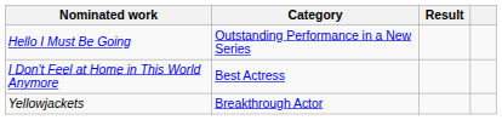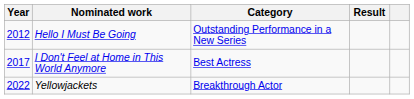 <table class="wikitable" style="width:100%;">
 <tr>
+<th style="width:5%;">Year</th>
 <th style="width:40%;">Nominated work</th>
 <th style="width:40%;">Category</th>
 <th style="width:10%;">Result</th>
 <th style="width:5%;"></th>
 </tr>
 <tr>
+<td style="text-align:center;"><a href='#'>2012</a></td>
 <td><em><a href='#'>Hello I Must Be Going</a></em></td>
 <td><a href='#'>Outstanding Performance in a New Series</a></td>
 <td></td>
 <td style="text-align:center;"></td>
 </tr>
 <tr>
+<td style="text-align:center;"><a href='#'>2017</a></td>
 <td><em><a href='#'>I Don't Feel at Home in This World Anymore</a></em></td>
 <td><a href='#'>Best Actress</a></td>
 <td></td>
 <td style="text-align:center;"></td>
 </tr>
 <tr>
+<td style="text-align:center;"><a href='#'>2022</a></td>
 <td><em>Yellowjackets</em></td>
 <td><a href='#'>Breakthrough Actor</a></td>
 <td></td>
 <td style="text-align:center;"></td>
 </tr>
 </table>
